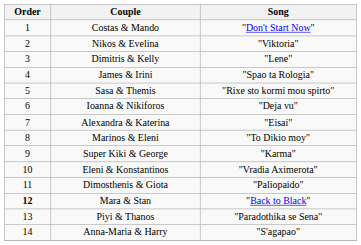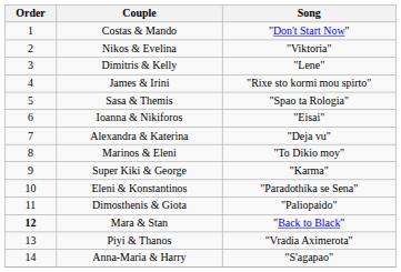 <table class="wikitable sortable center" style="text-align:center; width:45%;">
 <tr>
 <th style="width:02%;">Order</th>
 <th style="width:12%;">Couple</th>
 <th style="width:13%;">Song</th>
 </tr>
 <tr>
 <td>1</td>
 <td>Costas & Mando</td>
 <td>"<a href='#'>Don't Start Now</a>"</td>
 </tr>
 <tr>
 <td>2</td>
 <td>Nikos & Evelina</td>
 <td>"Viktoria"</td>
 </tr>
 <tr>
 <td>3</td>
 <td>Dimitris & Kelly</td>
 <td>"Lene"</td>
 </tr>
 <tr>
 <td>4</td>
 <td>James & Irini</td>
-<td>"Spao ta Rologia"</td>
+<td>"Rixe sto kormi mou spirto"</td>
 </tr>
 <tr>
 <td>5</td>
 <td>Sasa & Themis</td>
-<td>"Rixe sto kormi mou spirto"</td>
+<td>"Spao ta Rologia"</td>
 </tr>
 <tr>
 <td>6</td>
 <td>Ioanna & Nikiforos</td>
-<td>"Deja vu"</td>
+<td>"Eisai"</td>
 </tr>
 <tr>
 <td>7</td>
 <td>Alexandra & Katerina</td>
-<td>"Eisai"</td>
+<td>"Deja vu"</td>
 </tr>
 <tr>
 <td>8</td>
 <td>Marinos & Eleni</td>
 <td>"To Dikio moy"</td>
 </tr>
 <tr>
 <td>9</td>
 <td>Super Kiki & George</td>
 <td>"Karma"</td>
 </tr>
 <tr>
 <td>10</td>
 <td>Eleni & Konstantinos</td>
-<td>"Vradia Aximerota"</td>
+<td>"Paradothika se Sena"</td>
 </tr>
 <tr>
 <td>11</td>
 <td>Dimosthenis & Giota</td>
 <td>"Paliopaido"</td>
 </tr>
 <tr>
 <td><strong>12</strong></td>
 <td>Mara & Stan</td>
 <td>"<a href='#'>Back to Black</a>"</td>
 </tr>
 <tr>
 <td>13</td>
 <td>Piyi & Thanos</td>
-<td>"Paradothika se Sena"</td>
+<td>"Vradia Aximerota"</td>
 </tr>
 <tr>
 <td>14</td>
 <td>Anna-Maria & Harry</td>
 <td>"S'agapao"</td>
 </tr>
 <tr>
 </tr>
 </table>
